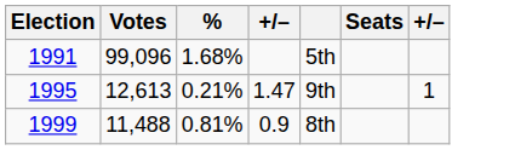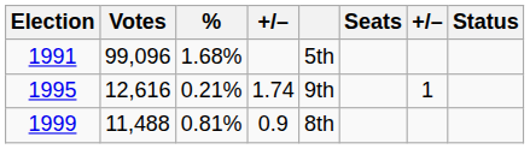 <table class=wikitable style=text-align:center>
 <tr>
 <th>Election</th>
 <th>Votes</th>
 <th>%</th>
 <th>+/–</th>
 <th></th>
 <th>Seats</th>
 <th>+/–</th>
+<th>Status</th>
 </tr>
 <tr>
 <td><a href='#'>1991</a></td>
 <td>99,096</td>
 <td>1.68%</td>
 <td></td>
 <td>5th</td>
 <td></td>
 <td></td>
+<td></td>
 </tr>
 <tr>
 <td><a href='#'>1995</a></td>
-<td>12,613</td>
+<td>12,616</td>
 <td>0.21%</td>
-<td>1.47</td>
+<td>1.74</td>
 <td>9th</td>
 <td></td>
 <td>1</td>
+<td></td>
 </tr>
 <tr>
 <td><a href='#'>1999</a></td>
 <td>11,488</td>
 <td>0.81%</td>
 <td>0.9</td>
 <td>8th</td>
 <td></td>
 <td></td>
+<td></td>
 </tr>
 </table>
